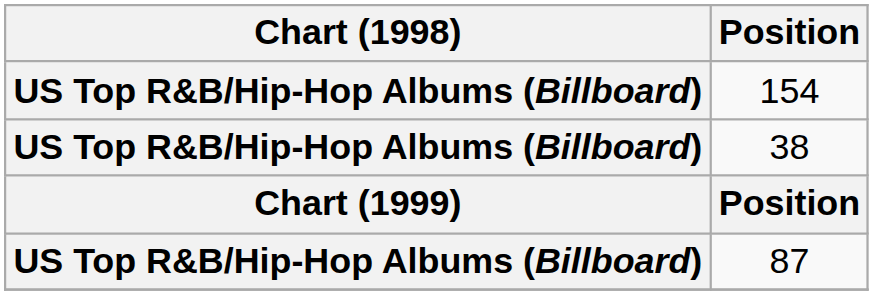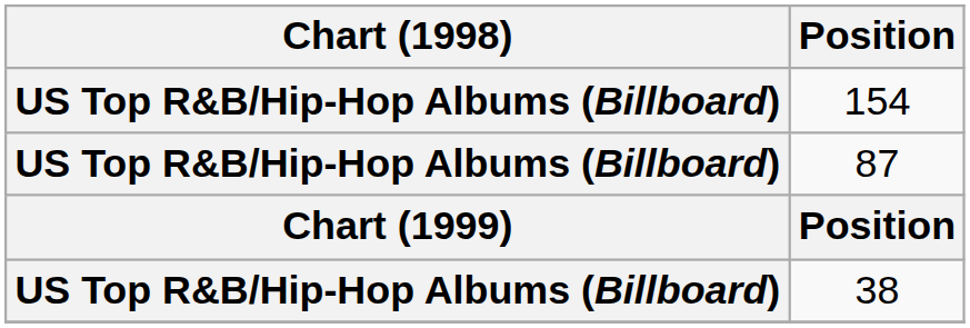 <table class="wikitable sortable plainrowheaders" style="text-align:center">
 <tr>
 <th scope="col">Chart (1998)</th>
 <th scope="col">Position</th>
 </tr>
 <tr>
 <th scope="row">US Top R&B/Hip-Hop Albums (<em>Billboard</em>)</th>
 <td style="text-align:center;">154</td>
 </tr>
 <tr>
 <th scope="row">US Top R&B/Hip-Hop Albums (<em>Billboard</em>)</th>
-<td style="text-align:center;">38</td>
+<td style="text-align:center;">87</td>
 </tr>
 <tr>
 <th scope="col">Chart (1999)</th>
 <th scope="col">Position</th>
 </tr>
 <tr>
 <th scope="row">US Top R&B/Hip-Hop Albums (<em>Billboard</em>)</th>
-<td style="text-align:center;">87</td>
+<td style="text-align:center;">38</td>
 </tr>
 <tr>
 </tr>
 </table>
